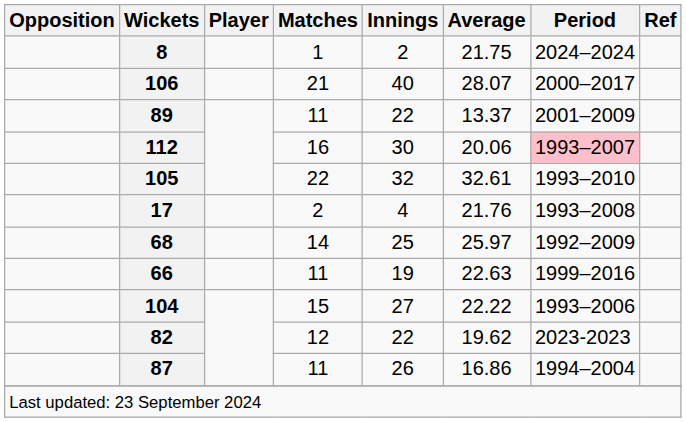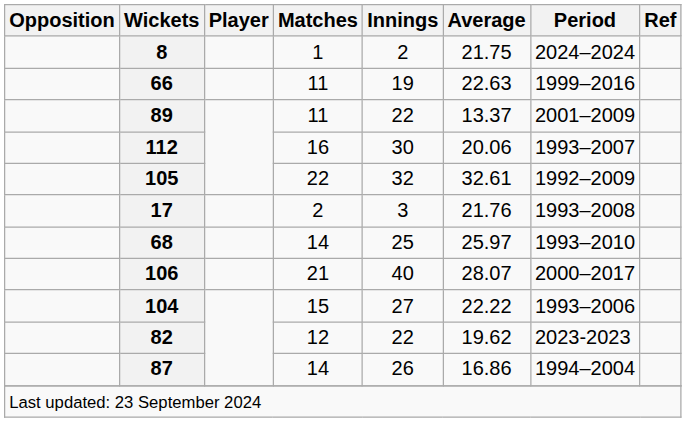 <table class="wikitable plainrowheaders sortable">
 <tr>
 <th scope=col>Opposition</th>
 <th scope=col>Wickets</th>
 <th scope=col>Player</th>
 <th scope=col>Matches</th>
 <th scope=col>Innings</th>
 <th scope=col>Average</th>
 <th scope=col>Period</th>
 <th scope=col>Ref</th>
 </tr>
 <tr>
 <td></td>
 <th scope=row style=text-align:center;>8</th>
 <td></td>
 <td style="text-align:center">1</td>
 <td style="text-align:center">2</td>
 <td style="text-align:center">21.75</td>
 <td>2024–2024</td>
 <td></td>
 </tr>
 <tr>
 <td></td>
-<th scope=row style=text-align:center;>106</th>
+<th scope=row style=text-align:center;>66</th>
 <td></td>
-<td style="text-align:center">21</td>
-<td style="text-align:center">40</td>
-<td style="text-align:center">28.07</td>
-<td>2000–2017</td>
+<td style="text-align:center">11</td>
+<td style="text-align:center">19</td>
+<td style="text-align:center">22.63</td>
+<td>1999–2016</td>
 <td></td>
 </tr>
 <tr>
 <td></td>
 <th scope=row style=text-align:center;>89</th>
 <td rowspan=3></td>
 <td style="text-align:center">11</td>
 <td style="text-align:center">22</td>
 <td style="text-align:center">13.37</td>
 <td>2001–2009</td>
 <td></td>
 </tr>
 <tr>
 <td></td>
 <th scope=row style=text-align:center;>112</th>
 <td style="text-align:center">16</td>
 <td style="text-align:center">30</td>
 <td style="text-align:center">20.06</td>
-<td style="background: pink;">1993–2007</td>
+<td>1993–2007</td>
 <td></td>
 </tr>
 <tr>
 <td></td>
 <th scope=row style=text-align:center;>105</th>
 <td style="text-align:center">22</td>
 <td style="text-align:center">32</td>
 <td style="text-align:center">32.61</td>
-<td>1993–2010</td>
+<td>1992–2009</td>
 <td></td>
 </tr>
 <tr>
 <td></td>
 <th scope=row style=text-align:center;>17</th>
 <td></td>
 <td style="text-align:center">2</td>
-<td style="text-align:center">4</td>
+<td style="text-align:center">3</td>
 <td style="text-align:center">21.76</td>
 <td>1993–2008</td>
 <td></td>
 </tr>
 <tr>
 <td></td>
 <th scope=row style=text-align:center;>68</th>
 <td></td>
 <td style="text-align:center">14</td>
 <td style="text-align:center">25</td>
 <td style="text-align:center">25.97</td>
-<td>1992–2009</td>
+<td>1993–2010</td>
 <td></td>
 </tr>
 <tr>
 <td></td>
-<th scope=row style=text-align:center;>66</th>
+<th scope=row style=text-align:center;>106</th>
 <td></td>
-<td style="text-align:center">11</td>
-<td style="text-align:center">19</td>
-<td style="text-align:center">22.63</td>
-<td>1999–2016</td>
+<td style="text-align:center">21</td>
+<td style="text-align:center">40</td>
+<td style="text-align:center">28.07</td>
+<td>2000–2017</td>
 <td></td>
 </tr>
 <tr>
 <td></td>
 <th scope=row style=text-align:center;>104</th>
 <td rowspan=3></td>
 <td style="text-align:center">15</td>
 <td style="text-align:center">27</td>
 <td style="text-align:center">22.22</td>
 <td>1993–2006</td>
 <td></td>
 </tr>
 <tr>
 <td></td>
 <th scope=row style=text-align:center;>82</th>
 <td style="text-align:center">12</td>
 <td style="text-align:center">22</td>
 <td style="text-align:center">19.62</td>
 <td>2023-2023</td>
 <td></td>
 </tr>
 <tr>
 <td></td>
 <th scope=row style=text-align:center;>87</th>
-<td style="text-align:center">11</td>
+<td style="text-align:center">14</td>
 <td style="text-align:center">26</td>
 <td style="text-align:center">16.86</td>
 <td>1994–2004</td>
 <td></td>
 </tr>
 <tr>
 </tr>
 <tr class=sortbottom>
 <td colspan=8><small>Last updated: 23 September 2024</small></td>
 </tr>
 </table>
